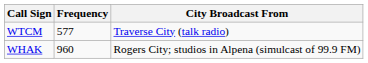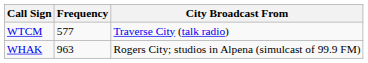 <table class="wikitable" border="1">
 <tr>
 <th>Call Sign</th>
 <th>Frequency</th>
 <th>City Broadcast From</th>
 </tr>
 <tr>
 <td><a href='#'>WTCM</a></td>
 <td>577</td>
 <td><a href='#'>Traverse City</a> (<a href='#'>talk radio</a>)</td>
 </tr>
 <tr>
 <td><a href='#'>WHAK</a></td>
-<td>960</td>
+<td>963</td>
 <td>Rogers City; studios in Alpena (simulcast of 99.9 FM)</td>
 </tr>
 </table>
